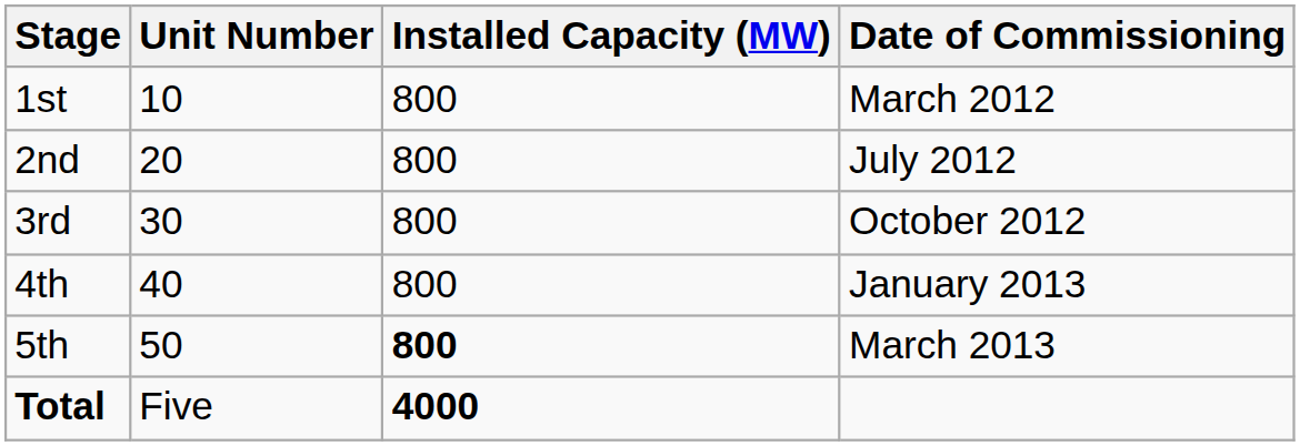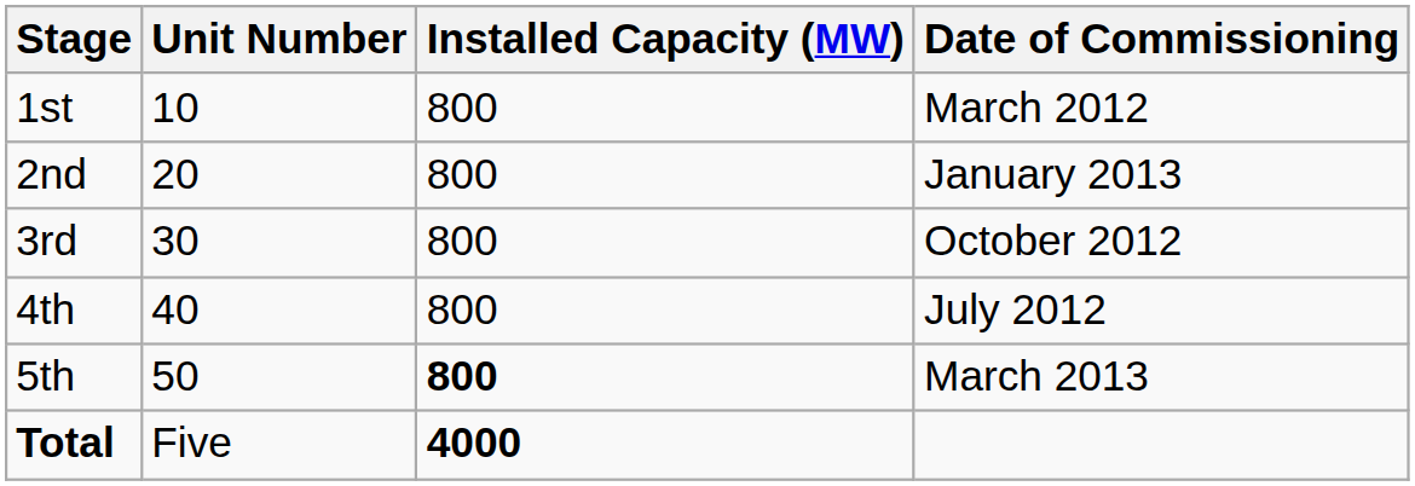 <table class="sortable wikitable">
 <tr>
 <th>Stage</th>
 <th>Unit Number</th>
 <th>Installed Capacity (<a href='#'>MW</a>)</th>
 <th>Date of Commissioning</th>
 </tr>
 <tr>
 <td>1st</td>
 <td>10</td>
 <td>800</td>
 <td>March 2012</td>
 </tr>
 <tr>
 <td>2nd</td>
 <td>20</td>
 <td>800</td>
-<td>July 2012</td>
+<td>January 2013</td>
 </tr>
 <tr>
 <td>3rd</td>
 <td>30</td>
 <td>800</td>
 <td>October 2012</td>
 </tr>
 <tr>
 <td>4th</td>
 <td>40</td>
 <td>800</td>
-<td>January 2013</td>
+<td>July 2012</td>
 </tr>
 <tr>
 <td>5th</td>
 <td>50</td>
 <td><strong>800</strong></td>
 <td>March 2013</td>
 </tr>
 <tr>
 <td><strong>Total</strong></td>
 <td>Five</td>
 <td><strong>4000</strong></td>
 <td></td>
 </tr>
 </table>
